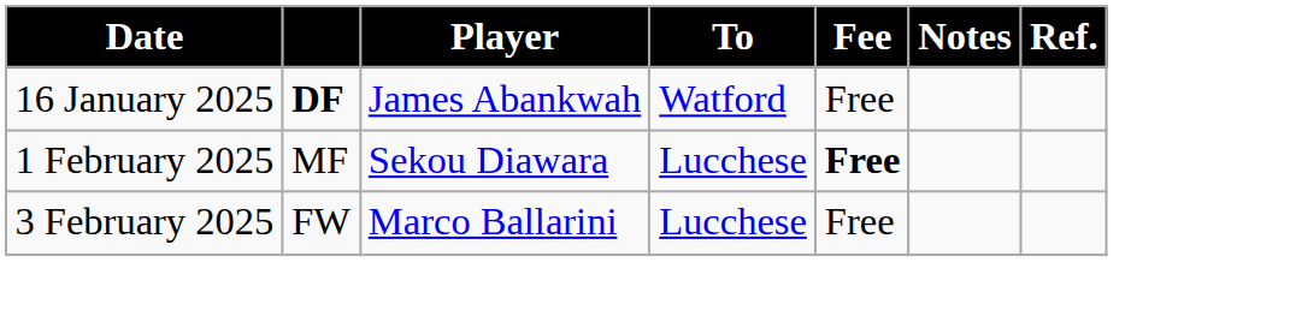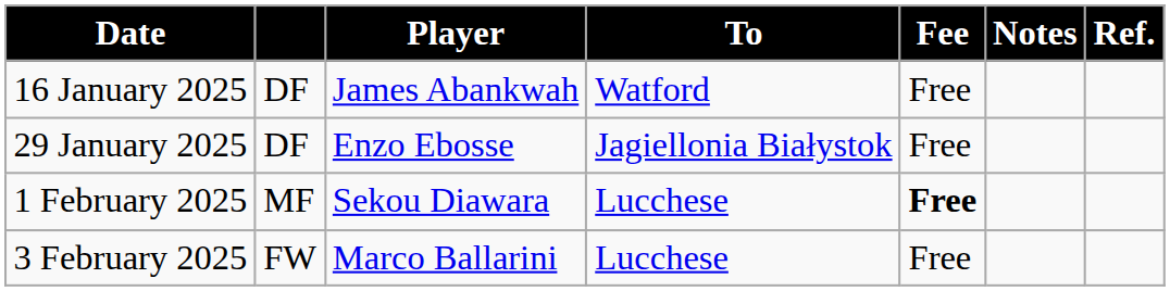 <table class="wikitable plainrowheaders">
 <tr>
 <th style="background:black; color:white; text-align:center;"><strong>Date</strong></th>
 <th style="background:black; color:white; text-align:center;"><strong></strong></th>
 <th style="background:black; color:white; text-align:center;"><strong>Player</strong></th>
 <th style="background:black; color:white; text-align:center;"><strong>To</strong></th>
 <th style="background:black; color:white; text-align:center;"><strong>Fee</strong></th>
 <th style="background:black; color:white; text-align:center;"><strong>Notes</strong></th>
 <th style="background:black; color:white; text-align:center;"><strong>Ref.</strong></th>
 </tr>
 <tr>
 <td>16 January 2025</td>
-<td><strong>DF</strong></td>
+<td>DF</td>
 <td> <a href='#'>James Abankwah</a></td>
 <td> <a href='#'>Watford</a></td>
+<td>Free</td>
+<td></td>
+<td></td>
+</tr>
+<tr>
+<td>29 January 2025</td>
+<td>DF</td>
+<td> <a href='#'>Enzo Ebosse</a></td>
+<td> <a href='#'>Jagiellonia Białystok</a></td>
 <td>Free</td>
 <td></td>
 <td></td>
 </tr>
 <tr>
 <td>1 February 2025</td>
 <td>MF</td>
 <td> <a href='#'>Sekou Diawara</a></td>
 <td> <a href='#'>Lucchese</a></td>
 <td><strong>Free</strong></td>
 <td></td>
 <td></td>
 </tr>
 <tr>
 <td>3 February 2025</td>
 <td>FW</td>
 <td> <a href='#'>Marco Ballarini</a></td>
 <td> <a href='#'>Lucchese</a></td>
 <td>Free</td>
 <td></td>
 <td></td>
 </tr>
 </table>
